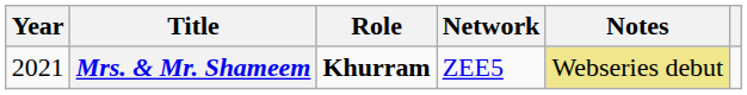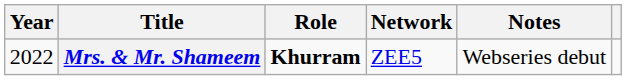 <table class="wikitable sortable plainrowheaders">
 <tr style="text-align:center;">
 <th scope="col">Year</th>
 <th scope="col">Title</th>
 <th scope="col">Role</th>
 <th scope="col">Network</th>
 <th class="unsortable" scope="col">Notes</th>
 <th></th>
 </tr>
 <tr>
-<td>2021</td>
+<td>2022</td>
 <th scope="row"><em><a href='#'>Mrs. & Mr. Shameem</a></em></th>
 <td><strong>Khurram</strong></td>
 <td><a href='#'>ZEE5</a></td>
-<td style="background: khaki;">Webseries debut</td>
+<td>Webseries debut</td>
 <td></td>
 </tr>
 </table>
